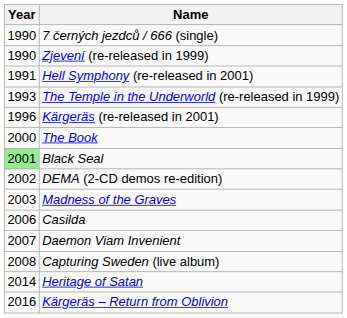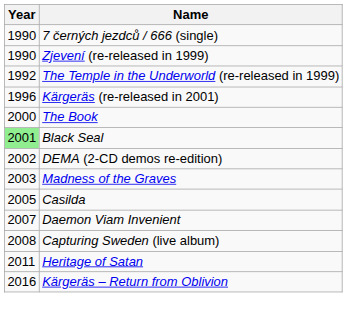 <table class="wikitable">
 <tr>
 <th>Year</th>
 <th>Name</th>
 </tr>
 <tr>
 <td align="left" valign="top">1990</td>
 <td align="left" valign="top"><em>7 černých jezdců / 666</em> (single)</td>
 </tr>
 <tr>
 <td align="left" valign="top">1990</td>
 <td align="left" valign="top"><em><a href='#'>Zjevení</a></em> (re-released in 1999)</td>
 </tr>
 <tr>
-<td align="left" valign="top">1991</td>
-<td align="left" valign="top"><em><a href='#'>Hell Symphony</a></em> (re-released in 2001)</td>
-</tr>
-<tr>
-<td align="left" valign="top">1993</td>
+<td align="left" valign="top">1992</td>
 <td align="left" valign="top"><em><a href='#'>The Temple in the Underworld</a></em> (re-released in 1999)</td>
 </tr>
 <tr>
 <td align="left" valign="top">1996</td>
 <td align="left" valign="top"><em><a href='#'>Kärgeräs</a></em> (re-released in 2001)</td>
 </tr>
 <tr>
 <td align="left" valign="top">2000</td>
 <td align="left" valign="top"><em><a href='#'>The Book</a></em></td>
 </tr>
 <tr>
 <td align="left" valign="top" style="background: lightgreen;">2001</td>
 <td align="left" valign="top"><em>Black Seal</em></td>
 </tr>
 <tr>
 <td align="left" valign="top">2002</td>
 <td align="left" valign="top"><em>DEMA</em> (2-CD demos re-edition)</td>
 </tr>
 <tr>
 <td align="left" valign="top">2003</td>
 <td align="left" valign="top"><em><a href='#'>Madness of the Graves</a></em></td>
 </tr>
 <tr>
-<td align="left" valign="top">2006</td>
+<td align="left" valign="top">2005</td>
 <td align="left" valign="top"><em>Casilda</em></td>
 </tr>
 <tr>
 <td align="left" valign="top">2007</td>
 <td align="left" valign="top"><em>Daemon Viam Invenient</em></td>
 </tr>
 <tr>
 <td align="left" valign="top">2008</td>
 <td align="left" valign="top"><em>Capturing Sweden</em> (live album)</td>
 </tr>
 <tr>
-<td align="left" valign="top">2014</td>
+<td align="left" valign="top">2011</td>
 <td align="left" valign="top"><em><a href='#'>Heritage of Satan</a></em></td>
 </tr>
 <tr>
 <td align="left" valign="top">2016</td>
 <td align="left" valign="top"><em><a href='#'>Kärgeräs – Return from Oblivion</a></em></td>
 </tr>
 </table>
